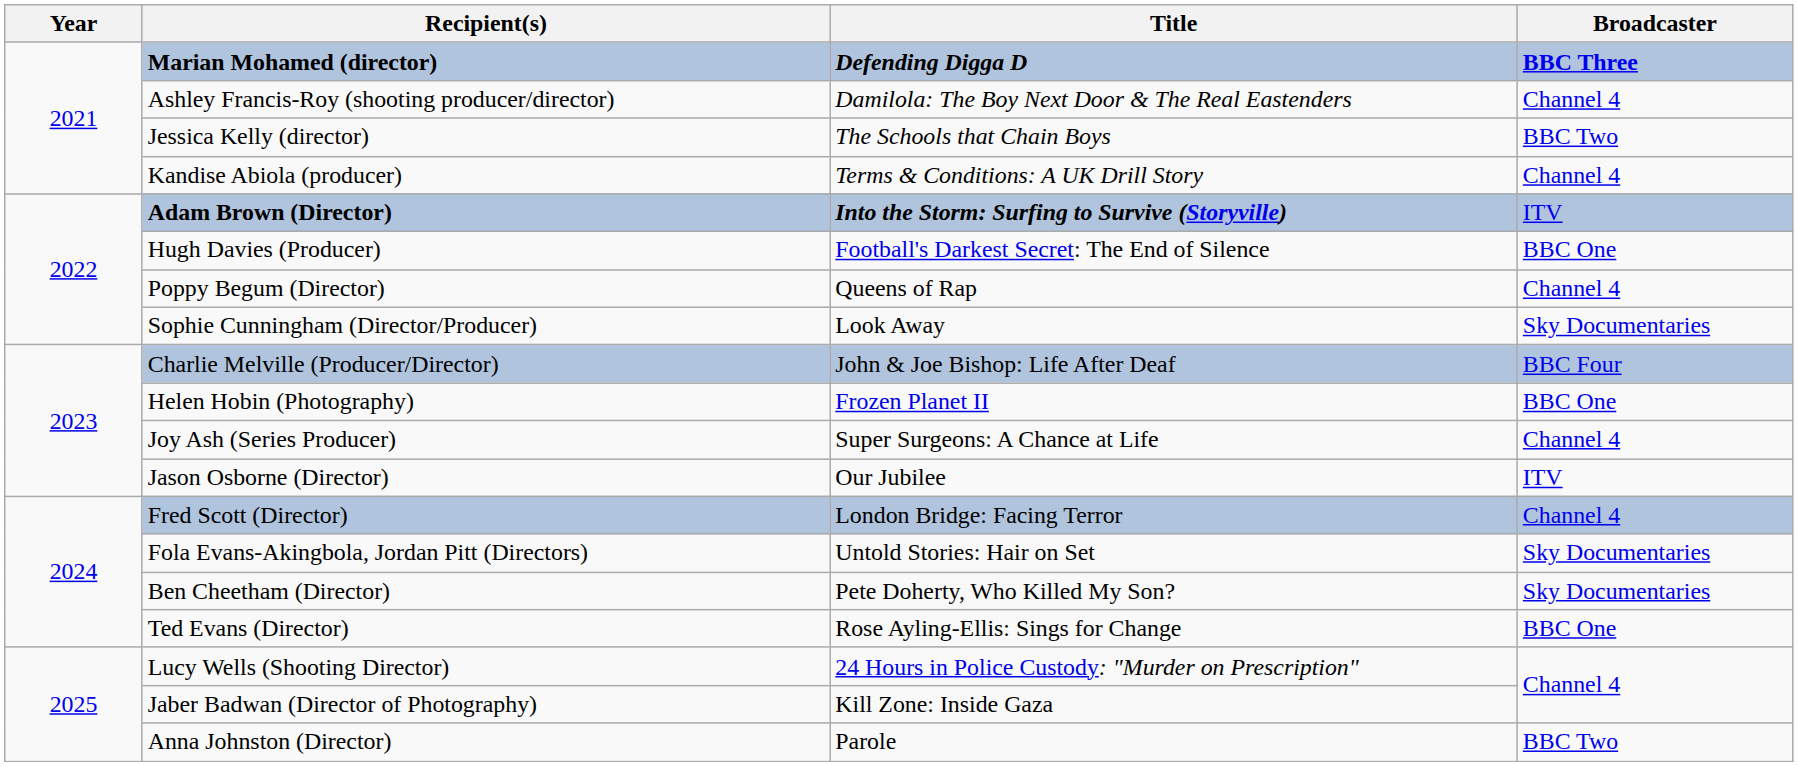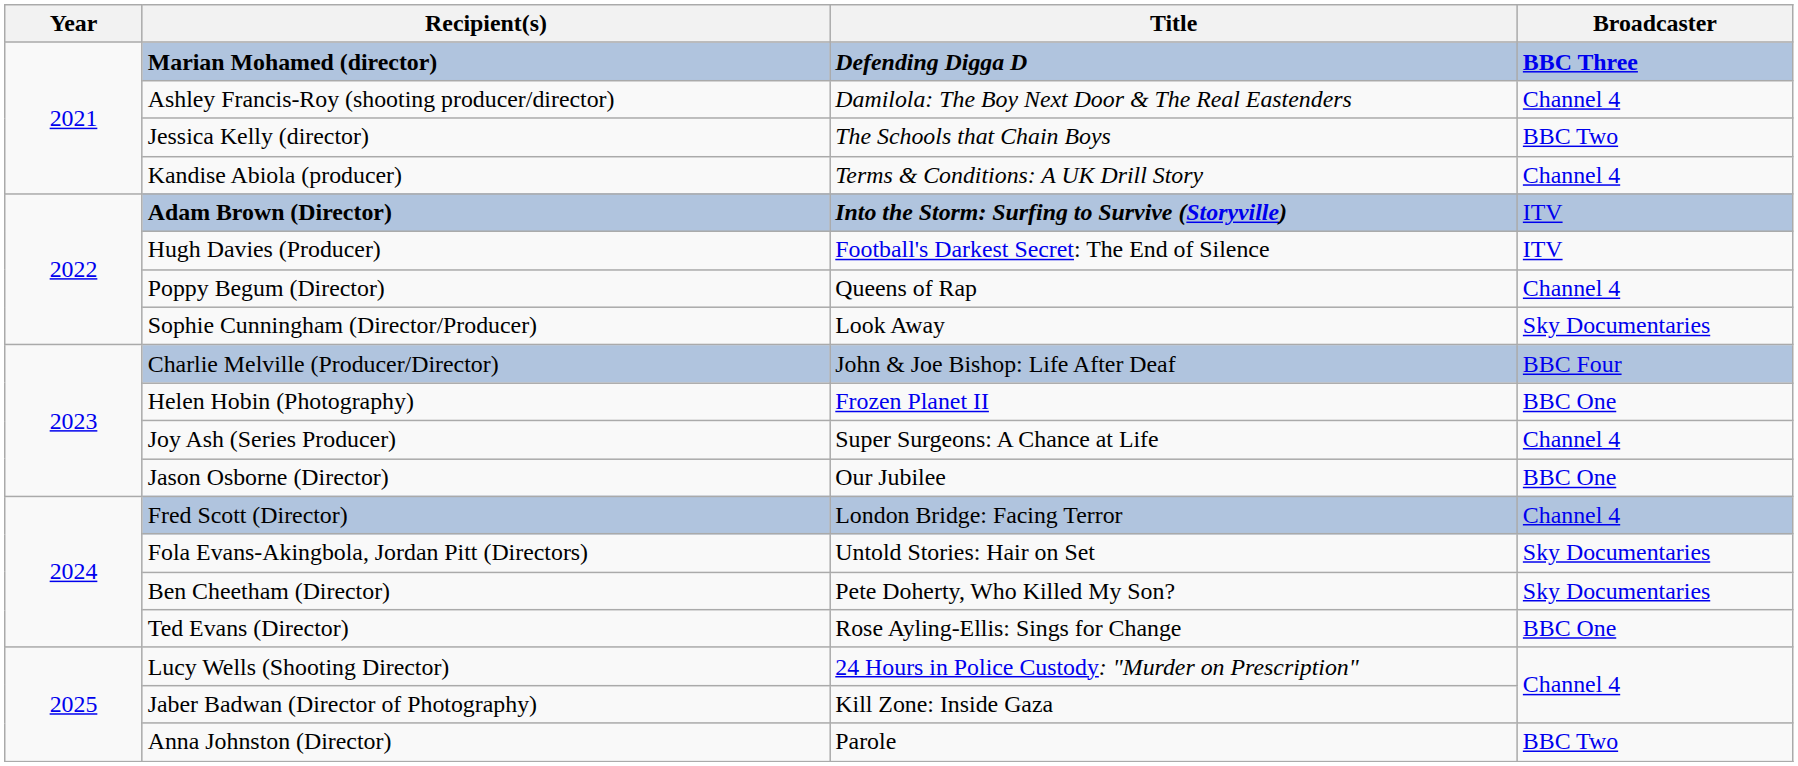 <table class="wikitable" width="95%">
 <tr>
 <th width=5%>Year</th>
 <th width=25%>Recipient(s)</th>
 <th width=25%>Title</th>
 <th width=10%>Broadcaster</th>
 </tr>
 <tr>
 <td rowspan="4" style="text-align:center;"><a href='#'>2021</a><br></td>
 <td style="background:#B0C4DE;"><strong>Marian Mohamed (director)</strong></td>
 <td style="background:#B0C4DE;"><strong><em>Defending Digga D</em></strong></td>
 <td style="background:#B0C4DE;"><strong><a href='#'>BBC Three</a></strong></td>
 </tr>
 <tr>
 <td>Ashley Francis-Roy (shooting producer/director)</td>
 <td><em>Damilola: The Boy Next Door & The Real Eastenders</em></td>
 <td><a href='#'>Channel 4</a></td>
 </tr>
 <tr>
 <td>Jessica Kelly (director)</td>
 <td><em>The Schools that Chain Boys</em></td>
 <td><a href='#'>BBC Two</a></td>
 </tr>
 <tr>
 <td>Kandise Abiola (producer)</td>
 <td><em>Terms & Conditions: A UK Drill Story</em></td>
 <td><a href='#'>Channel 4</a></td>
 </tr>
 <tr>
 <td rowspan="4" style="text-align:center;"><a href='#'>2022</a><br></td>
 <td style="background:#B0C4DE;"><strong>Adam Brown (Director)</strong></td>
 <td style="background:#B0C4DE;"><strong><em>Into the Storm: Surfing to Survive<em> (</em><a href='#'>Storyville</a><em>)<strong></td>
 <td style="background:#B0C4DE;"></strong><a href='#'>ITV</a><strong></td>
 </tr>
 <tr>
 <td>Hugh Davies (Producer)</td>
 <td></em><a href='#'>Football's Darkest Secret</a>: The End of Silence<em></td>
-<td><a href='#'>BBC One</a></td>
+<td><a href='#'>ITV</a></td>
 </tr>
 <tr>
 <td>Poppy Begum (Director)</td>
 <td></em>Queens of Rap<em></td>
 <td><a href='#'>Channel 4</a></td>
 </tr>
 <tr>
 <td>Sophie Cunningham (Director/Producer)</td>
 <td></em>Look Away<em></td>
 <td><a href='#'>Sky Documentaries</a></td>
 </tr>
 <tr>
 <td rowspan="4" style="text-align:center;"><a href='#'>2023</a><br></td>
 <td style="background:#B0C4DE;"></strong>Charlie Melville (Producer/Director)<strong></td>
 <td style="background:#B0C4DE;"></em></strong>John & Joe Bishop: Life After Deaf<strong><em></td>
 <td style="background:#B0C4DE;"></strong><a href='#'>BBC Four</a><strong></td>
 </tr>
 <tr>
 <td>Helen Hobin (Photography)</td>
 <td></em><a href='#'>Frozen Planet II</a><em></td>
 <td><a href='#'>BBC One</a></td>
 </tr>
 <tr>
 <td>Joy Ash (Series Producer)</td>
 <td></em>Super Surgeons: A Chance at Life<em></td>
 <td><a href='#'>Channel 4</a></td>
 </tr>
 <tr>
 <td>Jason Osborne (Director)</td>
 <td></em>Our Jubilee<em></td>
-<td><a href='#'>ITV</a></td>
+<td><a href='#'>BBC One</a></td>
 </tr>
 <tr>
 <td rowspan="4" style="text-align:center;"><a href='#'>2024</a><br></td>
 <td style="background:#B0C4DE;"></strong>Fred Scott (Director)<strong></td>
 <td style="background:#B0C4DE;"></em></strong>London Bridge: Facing Terror<strong><em></td>
 <td style="background:#B0C4DE;"></strong><a href='#'>Channel 4</a><strong></td>
 </tr>
 <tr>
 <td>Fola Evans-Akingbola, Jordan Pitt (Directors)</td>
 <td></em>Untold Stories: Hair on Set<em></td>
 <td><a href='#'>Sky Documentaries</a></td>
 </tr>
 <tr>
 <td>Ben Cheetham (Director)</td>
 <td></em>Pete Doherty, Who Killed My Son?<em></td>
 <td><a href='#'>Sky Documentaries</a></td>
 </tr>
 <tr>
 <td>Ted Evans (Director)</td>
 <td></em>Rose Ayling-Ellis: Sings for Change<em></td>
 <td><a href='#'>BBC One</a></td>
 </tr>
 <tr>
 <td rowspan="3" style="text-align:center;"><a href='#'>2025</a><br></td>
 <td>Lucy Wells (Shooting Director)</td>
 <td></em><a href='#'>24 Hours in Police Custody</a><em>: "Murder on Prescription"</td>
 <td rowspan="2"><a href='#'>Channel 4</a></td>
 </tr>
 <tr>
 <td>Jaber Badwan (Director of Photography)</td>
 <td></em>Kill Zone: Inside Gaza<em></td>
 </tr>
 <tr>
 <td>Anna Johnston (Director)</td>
 <td></em>Parole<em></td>
 <td><a href='#'>BBC Two</a></td>
 </tr>
 <tr>
 </tr>
 </table>
